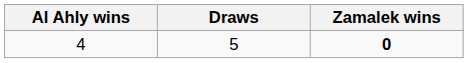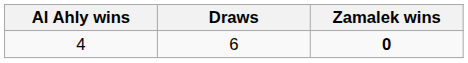 <table class="wikitable" style="text-align:center; width:50%">
 <tr>
 <th width=100>Al Ahly wins</th>
 <th width=100>Draws</th>
 <th width=100>Zamalek wins</th>
 </tr>
 <tr>
 <td>4</td>
-<td>5</td>
+<td>6</td>
 <td><strong>0</strong></td>
 </tr>
 </table>
